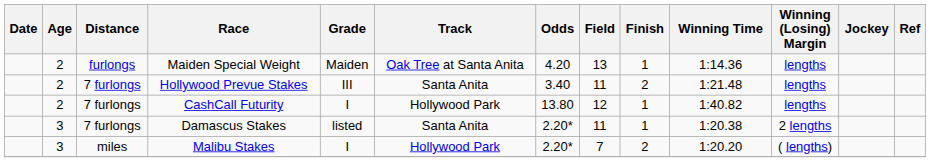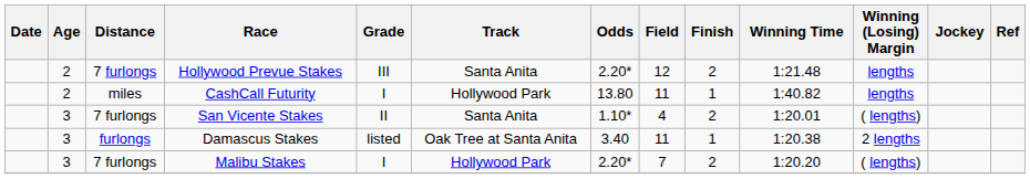 <table class = "wikitable sortable" style="text-align:center; width:90%">
 <tr>
 <th scope="col">Date</th>
 <th scope="col">Age</th>
 <th scope="col">Distance</th>
 <th scope="col">Race</th>
 <th scope="col">Grade</th>
 <th scope="col">Track</th>
 <th scope="col">Odds</th>
 <th scope="col">Field</th>
 <th scope="col">Finish</th>
 <th scope="col">Winning Time</th>
 <th scope="col">Winning<br>(Losing)<br>Margin</th>
 <th scope="col">Jockey</th>
 <th scope="col" class="unsortable">Ref</th>
 </tr>
 <tr>
 <td></td>
 <td>2</td>
-<td>  <a href='#'>furlongs</a></td>
-<td>Maiden Special Weight</td>
-<td>Maiden</td>
-<td><a href='#'>Oak Tree</a> at Santa Anita</td>
-<td>4.20</td>
-<td>13</td>
-<td>1</td>
-<td>1:14.36</td>
-<td> <a href='#'>lengths</a></td>
-<td></td>
-<td></td>
-</tr>
-<tr>
-<td></td>
-<td>2</td>
 <td> 7 <a href='#'>furlongs</a></td>
 <td><a href='#'>Hollywood Prevue Stakes</a></td>
 <td>III</td>
 <td>Santa Anita</td>
-<td>3.40</td>
-<td>11</td>
+<td>2.20*</td>
+<td>12</td>
 <td>2</td>
 <td>1:21.48</td>
 <td> <a href='#'>lengths</a></td>
 <td></td>
 <td></td>
 </tr>
 <tr>
 <td></td>
 <td>2</td>
-<td> 7 furlongs</td>
+<td>  miles</td>
 <td><a href='#'>CashCall Futurity</a></td>
 <td>I</td>
 <td>Hollywood Park</td>
 <td>13.80</td>
-<td>12</td>
+<td>11</td>
 <td>1</td>
 <td>1:40.82</td>
 <td> <a href='#'>lengths</a></td>
 <td></td>
 <td></td>
 </tr>
 <tr>
 <td></td>
 <td>3</td>
 <td> 7 furlongs</td>
+<td><a href='#'>San Vicente Stakes</a></td>
+<td>II</td>
+<td>Santa Anita</td>
+<td>1.10*</td>
+<td>4</td>
+<td>2</td>
+<td>1:20.01</td>
+<td>( <a href='#'>lengths</a>)</td>
+<td></td>
+<td></td>
+</tr>
+<tr>
+<td></td>
+<td>3</td>
+<td>  <a href='#'>furlongs</a></td>
 <td>Damascus Stakes</td>
 <td>listed</td>
-<td>Santa Anita</td>
-<td>2.20*</td>
+<td>Oak Tree at Santa Anita</td>
+<td>3.40</td>
 <td>11</td>
 <td>1</td>
 <td>1:20.38</td>
 <td>2 <a href='#'>lengths</a></td>
 <td></td>
 <td></td>
 </tr>
 <tr>
 <td></td>
 <td>3</td>
-<td>  miles</td>
+<td> 7 furlongs</td>
 <td><a href='#'>Malibu Stakes</a></td>
 <td>I</td>
 <td><a href='#'>Hollywood Park</a></td>
 <td>2.20*</td>
 <td>7</td>
 <td>2</td>
 <td>1:20.20</td>
 <td>( <a href='#'>lengths</a>)</td>
 <td></td>
 <td></td>
 </tr>
 <tr>
 </tr>
 </table>
